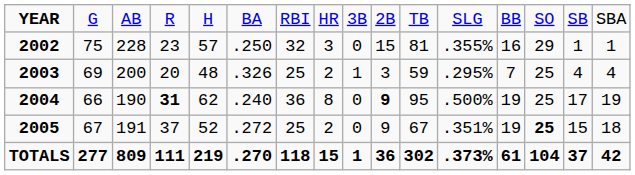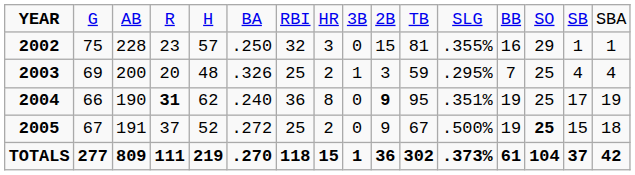 <table class="sortable wikitable">
 <tr align=center>
 <td><strong>YEAR</strong></td>
 <td><a href='#'>G</a></td>
 <td><a href='#'>AB</a></td>
 <td><a href='#'>R</a></td>
 <td><a href='#'>H</a></td>
 <td><a href='#'>BA</a></td>
 <td><a href='#'>RBI</a></td>
 <td><a href='#'>HR</a></td>
 <td><a href='#'>3B</a></td>
 <td><a href='#'>2B</a></td>
 <td><a href='#'>TB</a></td>
 <td><a href='#'>SLG</a></td>
 <td><a href='#'>BB</a></td>
 <td><a href='#'>SO</a></td>
 <td><a href='#'>SB</a></td>
 <td>SBA</td>
 </tr>
 <tr align=center>
 <td><strong>2002</strong></td>
 <td>75</td>
 <td>228</td>
 <td>23</td>
 <td>57</td>
 <td>.250</td>
 <td>32</td>
 <td>3</td>
 <td>0</td>
 <td>15</td>
 <td>81</td>
 <td>.355%</td>
 <td>16</td>
 <td>29</td>
 <td>1</td>
 <td>1</td>
 </tr>
 <tr align=center>
 <td><strong>2003</strong></td>
 <td>69</td>
 <td>200</td>
 <td>20</td>
 <td>48</td>
 <td>.326</td>
 <td>25</td>
 <td>2</td>
 <td>1</td>
 <td>3</td>
 <td>59</td>
 <td>.295%</td>
 <td>7</td>
 <td>25</td>
 <td>4</td>
 <td>4</td>
 </tr>
 <tr align=center>
 <td><strong>2004</strong></td>
 <td>66</td>
 <td>190</td>
 <td><strong>31</strong></td>
 <td>62</td>
 <td>.240</td>
 <td>36</td>
 <td>8</td>
 <td>0</td>
 <td><strong>9</strong></td>
 <td>95</td>
-<td>.500%</td>
+<td>.351%</td>
 <td>19</td>
 <td>25</td>
 <td>17</td>
 <td>19</td>
 </tr>
 <tr align=center>
 <td><strong>2005</strong></td>
 <td>67</td>
 <td>191</td>
 <td>37</td>
 <td>52</td>
 <td>.272</td>
 <td>25</td>
 <td>2</td>
 <td>0</td>
 <td>9</td>
 <td>67</td>
-<td>.351%</td>
+<td>.500%</td>
 <td>19</td>
 <td><strong>25</strong></td>
 <td>15</td>
 <td>18</td>
 </tr>
 <tr align=center>
 <td><strong>TOTALS</strong></td>
 <td><strong>277</strong></td>
 <td><strong>809</strong></td>
 <td><strong>111</strong></td>
 <td><strong>219</strong></td>
 <td><strong>.270</strong></td>
 <td><strong>118</strong></td>
 <td><strong>15</strong></td>
 <td><strong>1</strong></td>
 <td><strong>36</strong></td>
 <td><strong>302</strong></td>
 <td><strong>.373%</strong></td>
 <td><strong>61</strong></td>
 <td><strong>104</strong></td>
 <td><strong>37</strong></td>
 <td><strong>42</strong></td>
 </tr>
 </table>
